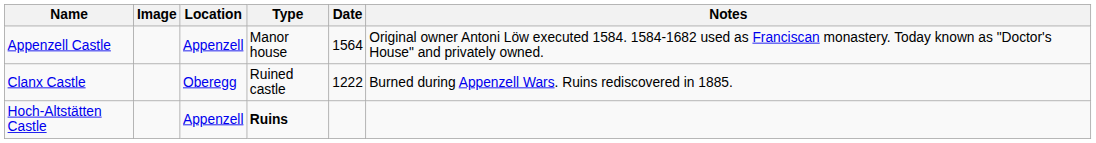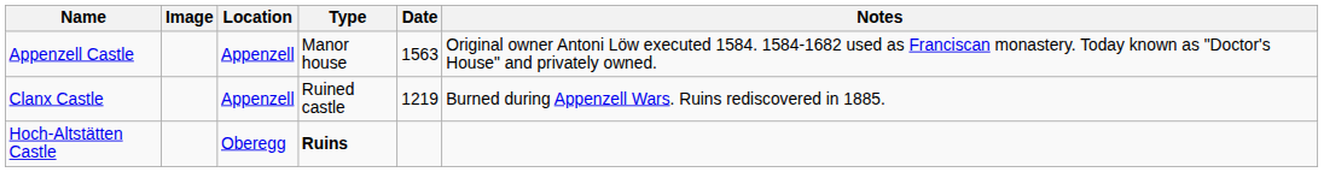 <table class="wikitable sortable" style="text-align:left; margin-left: auto; margin-right: auto; border: none; width:500">
 <tr>
 <th>Name</th>
 <th class="unsortable">Image</th>
 <th>Location</th>
 <th>Type</th>
 <th>Date</th>
 <th class="unsortable">Notes</th>
 </tr>
 <tr>
 <td><a href='#'>Appenzell Castle</a></td>
 <td></td>
 <td><a href='#'>Appenzell</a><br></td>
 <td>Manor house</td>
-<td>1564</td>
+<td>1563</td>
 <td>Original owner Antoni Löw executed 1584. 1584-1682 used as <a href='#'>Franciscan</a> monastery. Today known as "Doctor's House" and privately owned.</td>
 </tr>
 <tr>
 <td><a href='#'>Clanx Castle</a></td>
 <td></td>
-<td><a href='#'>Oberegg</a><br></td>
+<td><a href='#'>Appenzell</a><br></td>
 <td>Ruined castle</td>
-<td>1222</td>
+<td>1219</td>
 <td>Burned during <a href='#'>Appenzell Wars</a>.  Ruins rediscovered in 1885.</td>
 </tr>
 <tr>
 <td><a href='#'>Hoch-Altstätten Castle</a></td>
 <td></td>
-<td><a href='#'>Appenzell</a><br></td>
+<td><a href='#'>Oberegg</a><br></td>
 <td><strong>Ruins</strong></td>
 <td></td>
 <td></td>
 </tr>
 <tr>
 </tr>
 </table>
